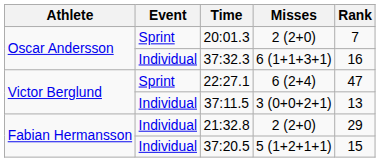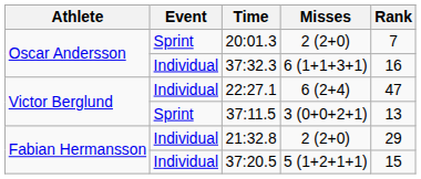 <table class="wikitable" style="font-size:90%">
 <tr>
 <th>Athlete</th>
 <th>Event</th>
 <th>Time</th>
 <th>Misses</th>
 <th>Rank</th>
 </tr>
 <tr align=center>
 <td align=left rowspan=2><a href='#'>Oscar Andersson</a></td>
 <td align=left><a href='#'>Sprint</a></td>
 <td>20:01.3</td>
 <td>2 (2+0)</td>
 <td>7</td>
 </tr>
 <tr align=center>
 <td align=left><a href='#'>Individual</a></td>
 <td>37:32.3</td>
 <td>6 (1+1+3+1)</td>
 <td>16</td>
 </tr>
 <tr align=center>
 <td align=left rowspan=2><a href='#'>Victor Berglund</a></td>
-<td align=left><a href='#'>Sprint</a></td>
+<td align=left><a href='#'>Individual</a></td>
 <td>22:27.1</td>
 <td>6 (2+4)</td>
 <td>47</td>
 </tr>
 <tr align=center>
-<td align=left><a href='#'>Individual</a></td>
+<td align=left><a href='#'>Sprint</a></td>
 <td>37:11.5</td>
 <td>3 (0+0+2+1)</td>
 <td>13</td>
 </tr>
 <tr align=center>
 <td align=left rowspan=2><a href='#'>Fabian Hermansson</a></td>
 <td align=left><a href='#'>Individual</a></td>
 <td>21:32.8</td>
 <td>2 (2+0)</td>
 <td>29</td>
 </tr>
 <tr align=center>
 <td align=left><a href='#'>Individual</a></td>
 <td>37:20.5</td>
 <td>5 (1+2+1+1)</td>
 <td>15</td>
 </tr>
 </table>
